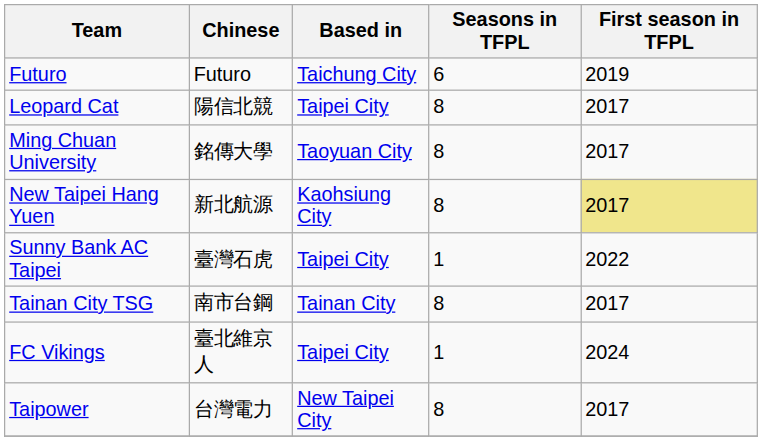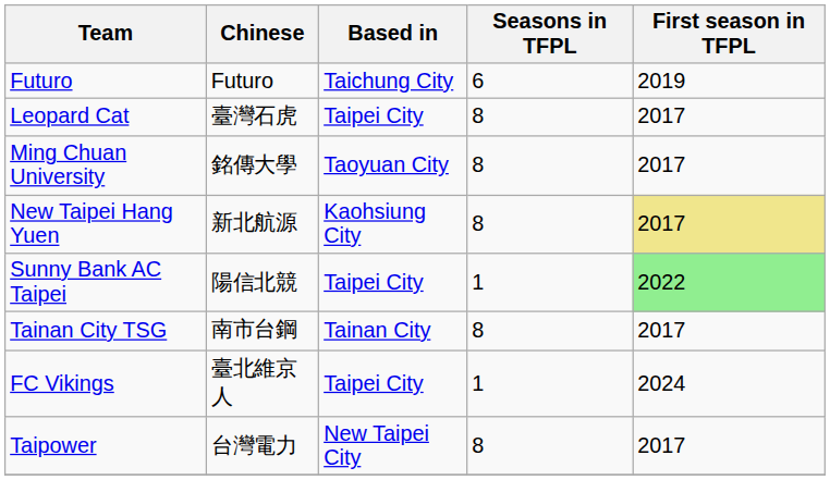 <table class="wikitable sortable">
 <tr>
 <th>Team</th>
 <th>Chinese</th>
 <th>Based in</th>
 <th>Seasons in TFPL</th>
 <th>First season in TFPL</th>
 </tr>
 <tr>
 <td><a href='#'>Futuro</a></td>
 <td>Futuro</td>
 <td><a href='#'>Taichung City</a></td>
 <td>6</td>
 <td>2019</td>
 </tr>
 <tr>
 <td><a href='#'>Leopard Cat</a></td>
-<td>陽信北競</td>
+<td>臺灣石虎</td>
 <td><a href='#'>Taipei City</a></td>
 <td>8</td>
 <td>2017</td>
 </tr>
 <tr>
 <td><a href='#'>Ming Chuan University</a></td>
 <td>銘傳大學</td>
 <td><a href='#'>Taoyuan City</a></td>
 <td>8</td>
 <td>2017</td>
 </tr>
 <tr>
 <td><a href='#'>New Taipei Hang Yuen</a></td>
 <td>新北航源</td>
 <td><a href='#'>Kaohsiung City</a></td>
 <td>8</td>
 <td style="background: khaki;">2017</td>
 </tr>
 <tr>
 <td><a href='#'>Sunny Bank AC Taipei</a></td>
-<td>臺灣石虎</td>
+<td>陽信北競</td>
 <td><a href='#'>Taipei City</a></td>
 <td>1</td>
-<td>2022</td>
+<td style="background: lightgreen;">2022</td>
 </tr>
 <tr>
 <td><a href='#'>Tainan City TSG</a></td>
 <td>南市台鋼</td>
 <td><a href='#'>Tainan City</a></td>
 <td>8</td>
 <td>2017</td>
 </tr>
 <tr>
 <td><a href='#'>FC Vikings</a></td>
 <td>臺北維京人</td>
 <td><a href='#'>Taipei City</a></td>
 <td>1</td>
 <td>2024</td>
 </tr>
 <tr>
 <td><a href='#'>Taipower</a></td>
 <td>台灣電力</td>
 <td><a href='#'>New Taipei City</a></td>
 <td>8</td>
 <td>2017</td>
 </tr>
 <tr>
 </tr>
 </table>
